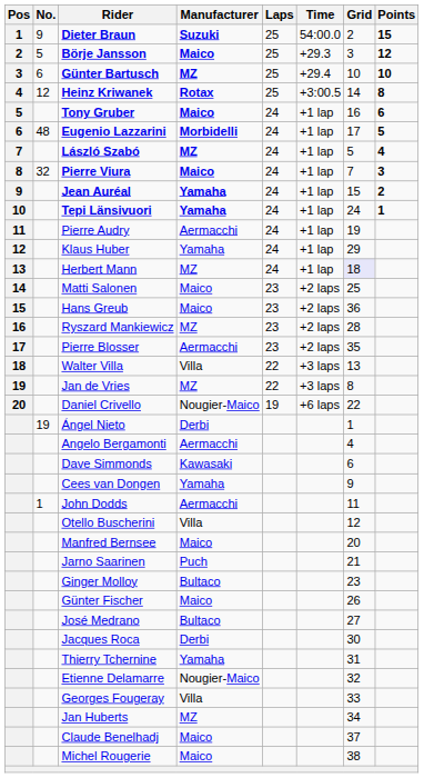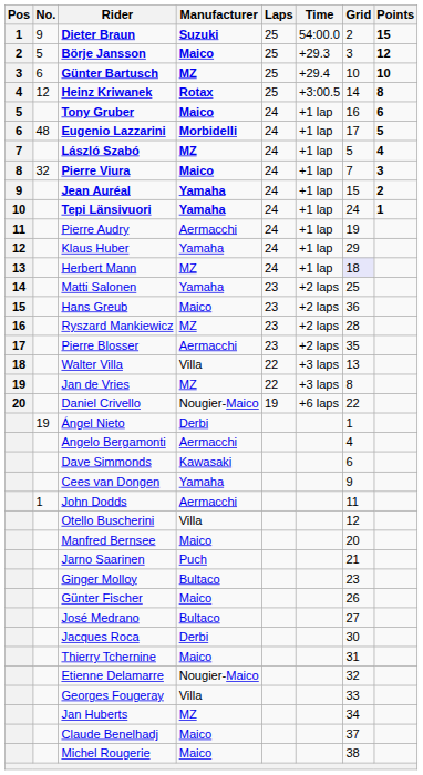 <table class="wikitable" style="font-size: 95%;">
 <tr>
 <th>Pos</th>
 <th>No.</th>
 <th>Rider</th>
 <th>Manufacturer</th>
 <th>Laps</th>
 <th>Time</th>
 <th>Grid</th>
 <th>Points</th>
 </tr>
 <tr>
 <th>1</th>
 <td>9</td>
 <td> <strong><a href='#'>Dieter Braun</a></strong></td>
 <td><strong><a href='#'>Suzuki</a></strong></td>
 <td>25</td>
 <td>54:00.0</td>
 <td>2</td>
 <td><strong>15</strong></td>
 </tr>
 <tr>
 <th>2</th>
 <td>5</td>
 <td> <strong><a href='#'>Börje Jansson</a></strong></td>
 <td><strong><a href='#'>Maico</a></strong></td>
 <td>25</td>
 <td>+29.3</td>
 <td>3</td>
 <td><strong>12</strong></td>
 </tr>
 <tr>
 <th>3</th>
 <td>6</td>
 <td> <strong><a href='#'>Günter Bartusch</a></strong></td>
 <td><strong><a href='#'>MZ</a></strong></td>
 <td>25</td>
 <td>+29.4</td>
 <td>10</td>
 <td><strong>10</strong></td>
 </tr>
 <tr>
 <th>4</th>
 <td>12</td>
 <td> <strong><a href='#'>Heinz Kriwanek</a></strong></td>
 <td><strong><a href='#'>Rotax</a></strong></td>
 <td>25</td>
 <td>+3:00.5</td>
 <td>14</td>
 <td><strong>8</strong></td>
 </tr>
 <tr>
 <th>5</th>
 <td></td>
 <td> <strong><a href='#'>Tony Gruber</a></strong></td>
 <td><strong><a href='#'>Maico</a></strong></td>
 <td>24</td>
 <td>+1 lap</td>
 <td>16</td>
 <td><strong>6</strong></td>
 </tr>
 <tr>
 <th>6</th>
 <td>48</td>
 <td> <strong><a href='#'>Eugenio Lazzarini</a></strong></td>
 <td><strong><a href='#'>Morbidelli</a></strong></td>
 <td>24</td>
 <td>+1 lap</td>
 <td>17</td>
 <td><strong>5</strong></td>
 </tr>
 <tr>
 <th>7</th>
 <td></td>
 <td> <strong><a href='#'>László Szabó</a></strong></td>
 <td><strong><a href='#'>MZ</a></strong></td>
 <td>24</td>
 <td>+1 lap</td>
 <td>5</td>
 <td><strong>4</strong></td>
 </tr>
 <tr>
 <th>8</th>
 <td>32</td>
 <td> <strong><a href='#'>Pierre Viura</a></strong></td>
 <td><strong><a href='#'>Maico</a></strong></td>
 <td>24</td>
 <td>+1 lap</td>
 <td>7</td>
 <td><strong>3</strong></td>
 </tr>
 <tr>
 <th>9</th>
 <td></td>
 <td> <strong><a href='#'>Jean Auréal</a></strong></td>
 <td><strong><a href='#'>Yamaha</a></strong></td>
 <td>24</td>
 <td>+1 lap</td>
 <td>15</td>
 <td><strong>2</strong></td>
 </tr>
 <tr>
 <th>10</th>
 <td></td>
 <td> <strong><a href='#'>Tepi Länsivuori</a></strong></td>
 <td><strong><a href='#'>Yamaha</a></strong></td>
 <td>24</td>
 <td>+1 lap</td>
 <td>24</td>
 <td><strong>1</strong></td>
 </tr>
 <tr>
 <th>11</th>
 <td></td>
 <td> <a href='#'>Pierre Audry</a></td>
 <td><a href='#'>Aermacchi</a></td>
 <td>24</td>
 <td>+1 lap</td>
 <td>19</td>
 <td></td>
 </tr>
 <tr>
 <th>12</th>
 <td></td>
 <td> <a href='#'>Klaus Huber</a></td>
 <td><a href='#'>Yamaha</a></td>
 <td>24</td>
 <td>+1 lap</td>
 <td>29</td>
 <td></td>
 </tr>
 <tr>
 <th>13</th>
 <td></td>
 <td> <a href='#'>Herbert Mann</a></td>
 <td><a href='#'>MZ</a></td>
 <td>24</td>
 <td>+1 lap</td>
 <td style="background: lavender;">18</td>
 <td></td>
 </tr>
 <tr>
 <th>14</th>
 <td></td>
 <td> <a href='#'>Matti Salonen</a></td>
-<td><a href='#'>Maico</a></td>
+<td><a href='#'>Yamaha</a></td>
 <td>23</td>
 <td>+2 laps</td>
 <td>25</td>
 <td></td>
 </tr>
 <tr>
 <th>15</th>
 <td></td>
 <td> <a href='#'>Hans Greub</a></td>
 <td><a href='#'>Maico</a></td>
 <td>23</td>
 <td>+2 laps</td>
 <td>36</td>
 <td></td>
 </tr>
 <tr>
 <th>16</th>
 <td></td>
 <td> <a href='#'>Ryszard Mankiewicz</a></td>
 <td><a href='#'>MZ</a></td>
 <td>23</td>
 <td>+2 laps</td>
 <td>28</td>
 <td></td>
 </tr>
 <tr>
 <th>17</th>
 <td></td>
 <td> <a href='#'>Pierre Blosser</a></td>
 <td><a href='#'>Aermacchi</a></td>
 <td>23</td>
 <td>+2 laps</td>
 <td>35</td>
 <td></td>
 </tr>
 <tr>
 <th>18</th>
 <td></td>
 <td> <a href='#'>Walter Villa</a></td>
 <td>Villa</td>
 <td>22</td>
 <td>+3 laps</td>
 <td>13</td>
 <td></td>
 </tr>
 <tr>
 <th>19</th>
 <td></td>
 <td> <a href='#'>Jan de Vries</a></td>
 <td><a href='#'>MZ</a></td>
 <td>22</td>
 <td>+3 laps</td>
 <td>8</td>
 <td></td>
 </tr>
 <tr>
 <th>20</th>
 <td></td>
 <td> <a href='#'>Daniel Crivello</a></td>
 <td>Nougier-<a href='#'>Maico</a></td>
 <td>19</td>
 <td>+6 laps</td>
 <td>22</td>
 <td></td>
 </tr>
 <tr>
 <th></th>
 <td>19</td>
 <td> <a href='#'>Ángel Nieto</a></td>
 <td><a href='#'>Derbi</a></td>
 <td></td>
 <td></td>
 <td>1</td>
 <td></td>
 </tr>
 <tr>
 <th></th>
 <td></td>
 <td> <a href='#'>Angelo Bergamonti</a></td>
 <td><a href='#'>Aermacchi</a></td>
 <td></td>
 <td></td>
 <td>4</td>
 <td></td>
 </tr>
 <tr>
 <th></th>
 <td></td>
 <td> <a href='#'>Dave Simmonds</a></td>
 <td><a href='#'>Kawasaki</a></td>
 <td></td>
 <td></td>
 <td>6</td>
 <td></td>
 </tr>
 <tr>
 <th></th>
 <td></td>
 <td> <a href='#'>Cees van Dongen</a></td>
 <td><a href='#'>Yamaha</a></td>
 <td></td>
 <td></td>
 <td>9</td>
 <td></td>
 </tr>
 <tr>
 <th></th>
 <td>1</td>
 <td> <a href='#'>John Dodds</a></td>
 <td><a href='#'>Aermacchi</a></td>
 <td></td>
 <td></td>
 <td>11</td>
 <td></td>
 </tr>
 <tr>
 <th></th>
 <td></td>
 <td> <a href='#'>Otello Buscherini</a></td>
 <td>Villa</td>
 <td></td>
 <td></td>
 <td>12</td>
 <td></td>
 </tr>
 <tr>
 <th></th>
 <td></td>
 <td> <a href='#'>Manfred Bernsee</a></td>
 <td><a href='#'>Maico</a></td>
 <td></td>
 <td></td>
 <td>20</td>
 <td></td>
 </tr>
 <tr>
 <th></th>
 <td></td>
 <td> <a href='#'>Jarno Saarinen</a></td>
 <td><a href='#'>Puch</a></td>
 <td></td>
 <td></td>
 <td>21</td>
 <td></td>
 </tr>
 <tr>
 <th></th>
 <td></td>
 <td> <a href='#'>Ginger Molloy</a></td>
 <td><a href='#'>Bultaco</a></td>
 <td></td>
 <td></td>
 <td>23</td>
 <td></td>
 </tr>
 <tr>
 <th></th>
 <td></td>
 <td> <a href='#'>Günter Fischer</a></td>
 <td><a href='#'>Maico</a></td>
 <td></td>
 <td></td>
 <td>26</td>
 <td></td>
 </tr>
 <tr>
 <th></th>
 <td></td>
 <td> <a href='#'>José Medrano</a></td>
 <td><a href='#'>Bultaco</a></td>
 <td></td>
 <td></td>
 <td>27</td>
 <td></td>
 </tr>
 <tr>
 <th></th>
 <td></td>
 <td> <a href='#'>Jacques Roca</a></td>
 <td><a href='#'>Derbi</a></td>
 <td></td>
 <td></td>
 <td>30</td>
 <td></td>
 </tr>
 <tr>
 <th></th>
 <td></td>
 <td> <a href='#'>Thierry Tchernine</a></td>
-<td><a href='#'>Yamaha</a></td>
+<td><a href='#'>Maico</a></td>
 <td></td>
 <td></td>
 <td>31</td>
 <td></td>
 </tr>
 <tr>
 <th></th>
 <td></td>
 <td> <a href='#'>Etienne Delamarre</a></td>
 <td>Nougier-<a href='#'>Maico</a></td>
 <td></td>
 <td></td>
 <td>32</td>
 <td></td>
 </tr>
 <tr>
 <th></th>
 <td></td>
 <td> <a href='#'>Georges Fougeray</a></td>
 <td>Villa</td>
 <td></td>
 <td></td>
 <td>33</td>
 <td></td>
 </tr>
 <tr>
 <th></th>
 <td></td>
 <td> <a href='#'>Jan Huberts</a></td>
 <td><a href='#'>MZ</a></td>
 <td></td>
 <td></td>
 <td>34</td>
 <td></td>
 </tr>
 <tr>
 <th></th>
 <td></td>
 <td> <a href='#'>Claude Benelhadj</a></td>
 <td><a href='#'>Maico</a></td>
 <td></td>
 <td></td>
 <td>37</td>
 <td></td>
 </tr>
 <tr>
 <th></th>
 <td></td>
 <td> <a href='#'>Michel Rougerie</a></td>
 <td><a href='#'>Maico</a></td>
 <td></td>
 <td></td>
 <td>38</td>
 <td></td>
 </tr>
 <tr>
 <th colspan=8></th>
 </tr>
 </table>
